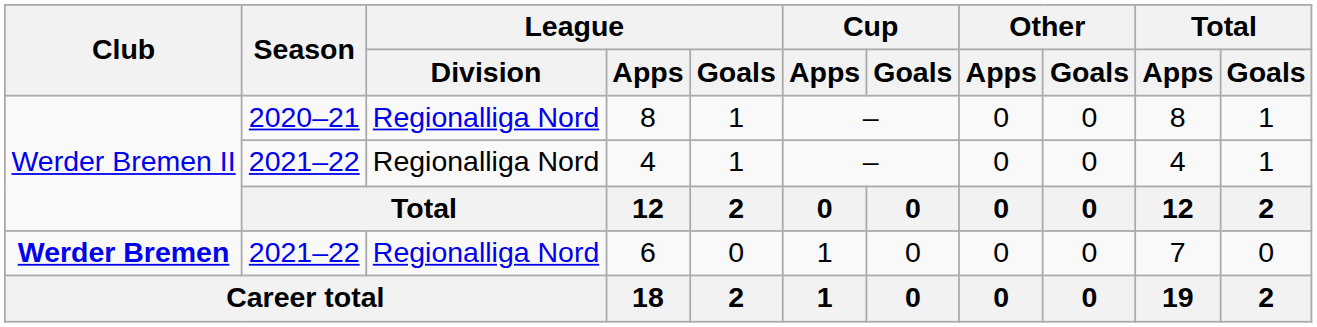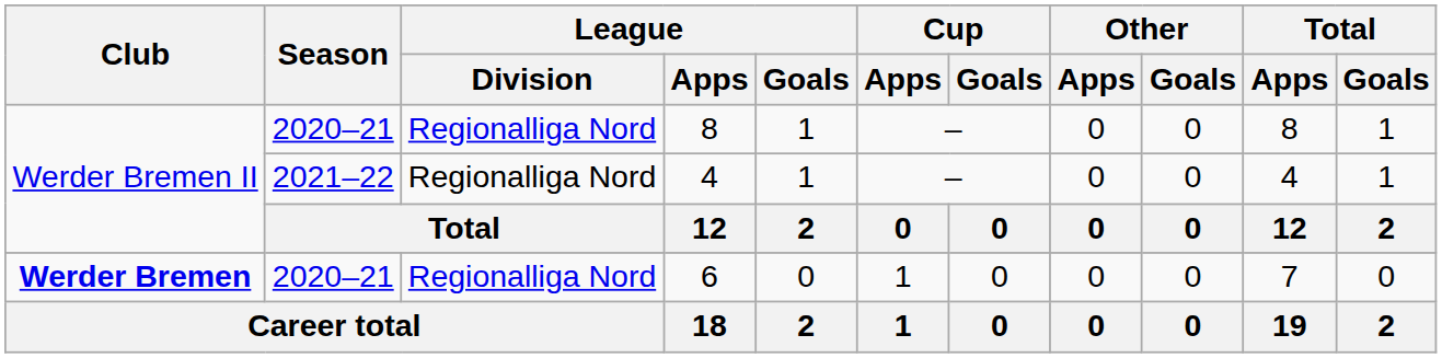 <table class="wikitable" style="text-align: center">
 <tr>
 <th rowspan="2">Club</th>
 <th rowspan="2">Season</th>
 <th colspan="3">League</th>
 <th colspan="2">Cup</th>
 <th colspan="2">Other</th>
 <th colspan="2">Total</th>
 </tr>
 <tr>
 <th>Division</th>
 <th>Apps</th>
 <th>Goals</th>
 <th>Apps</th>
 <th>Goals</th>
 <th>Apps</th>
 <th>Goals</th>
 <th>Apps</th>
 <th>Goals</th>
 </tr>
 <tr>
 <td rowspan="3"><a href='#'>Werder Bremen II</a></td>
 <td><a href='#'>2020–21</a></td>
 <td><a href='#'>Regionalliga Nord</a></td>
 <td>8</td>
 <td>1</td>
 <td colspan="2">–</td>
 <td>0</td>
 <td>0</td>
 <td>8</td>
 <td>1</td>
 </tr>
 <tr>
 <td><a href='#'>2021–22</a></td>
 <td>Regionalliga Nord</td>
 <td>4</td>
 <td>1</td>
 <td colspan="2">–</td>
 <td>0</td>
 <td>0</td>
 <td>4</td>
 <td>1</td>
 </tr>
 <tr>
 <th colspan="2">Total</th>
 <th>12</th>
 <th>2</th>
 <th>0</th>
 <th>0</th>
 <th>0</th>
 <th>0</th>
 <th>12</th>
 <th>2</th>
 </tr>
 <tr>
 <td><strong><a href='#'>Werder Bremen</a></strong></td>
-<td><a href='#'>2021–22</a></td>
+<td><a href='#'>2020–21</a></td>
 <td><a href='#'>Regionalliga Nord</a></td>
 <td>6</td>
 <td>0</td>
 <td>1</td>
 <td>0</td>
 <td>0</td>
 <td>0</td>
 <td>7</td>
 <td>0</td>
 </tr>
 <tr>
 <th colspan="3">Career total</th>
 <th>18</th>
 <th>2</th>
 <th>1</th>
 <th>0</th>
 <th>0</th>
 <th>0</th>
 <th>19</th>
 <th>2</th>
 </tr>
 </table>
